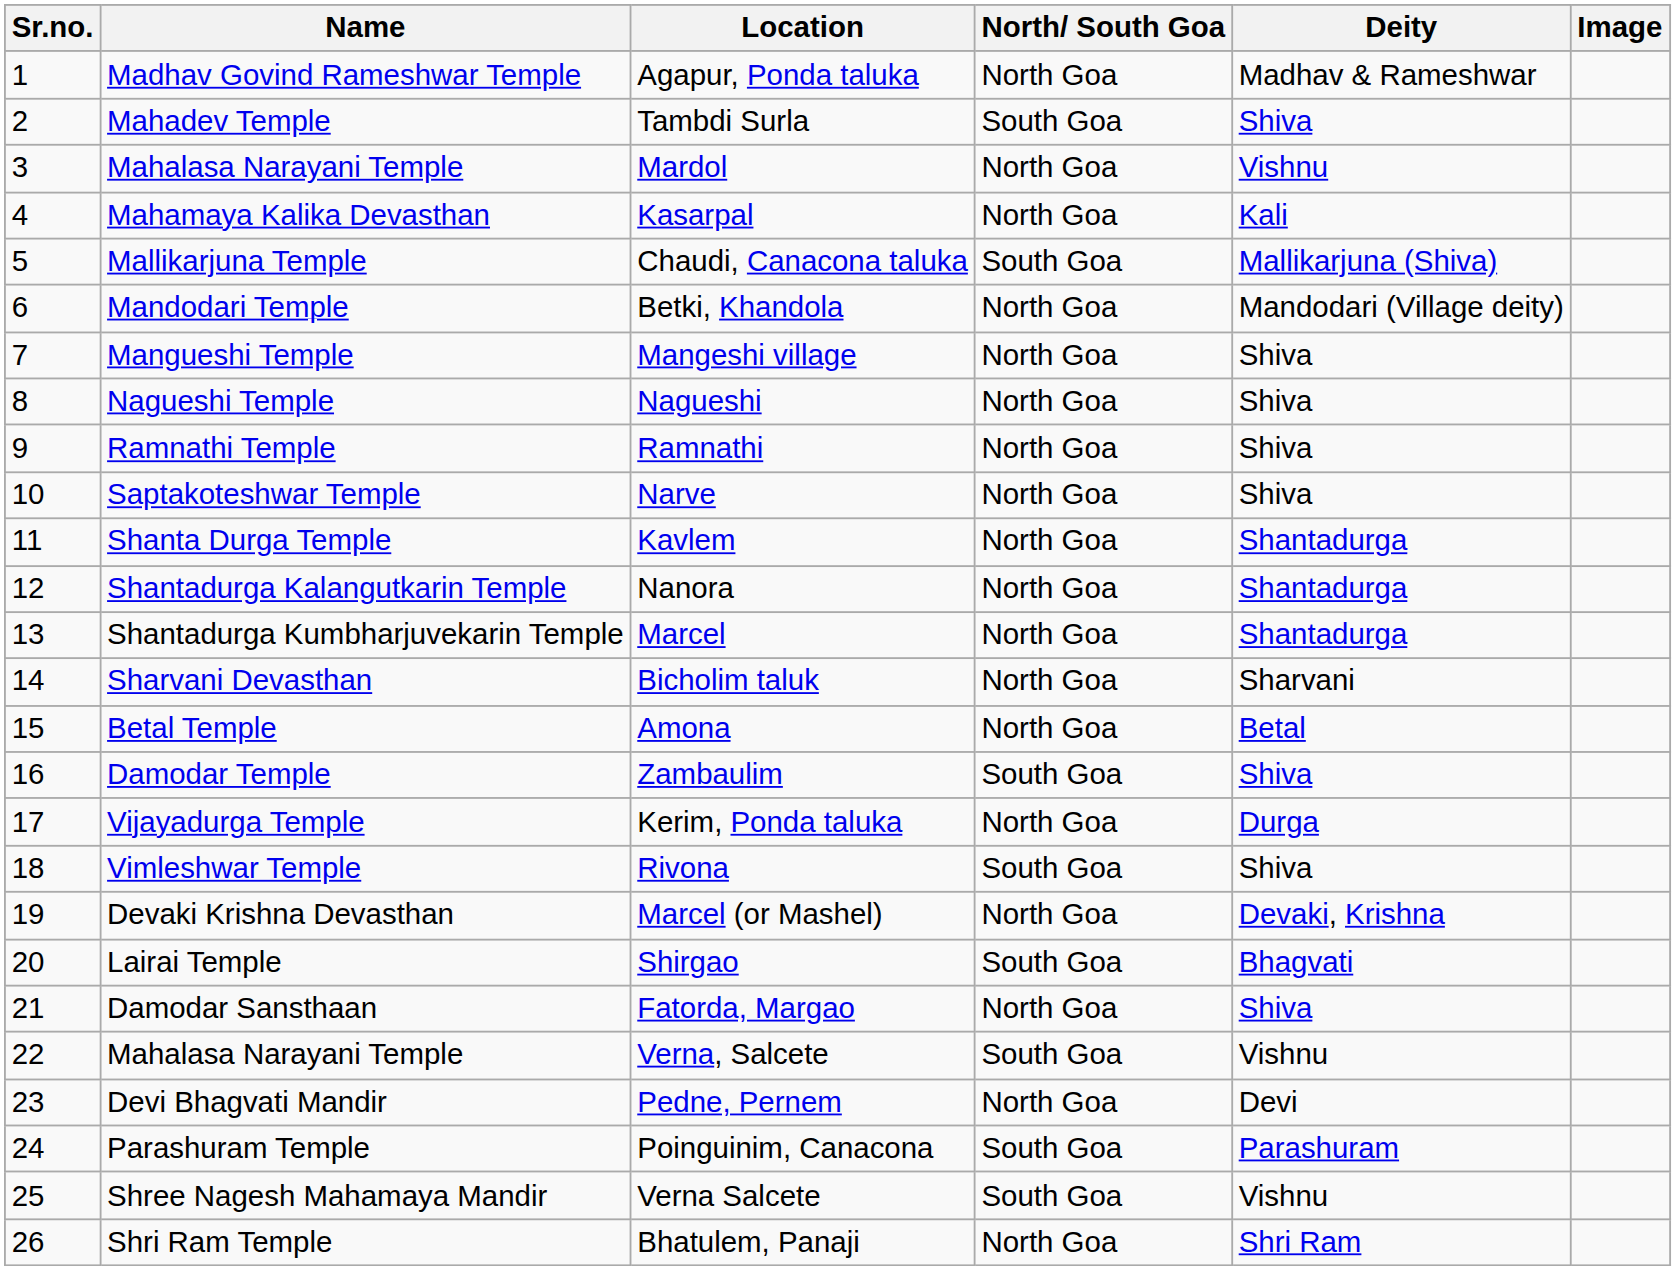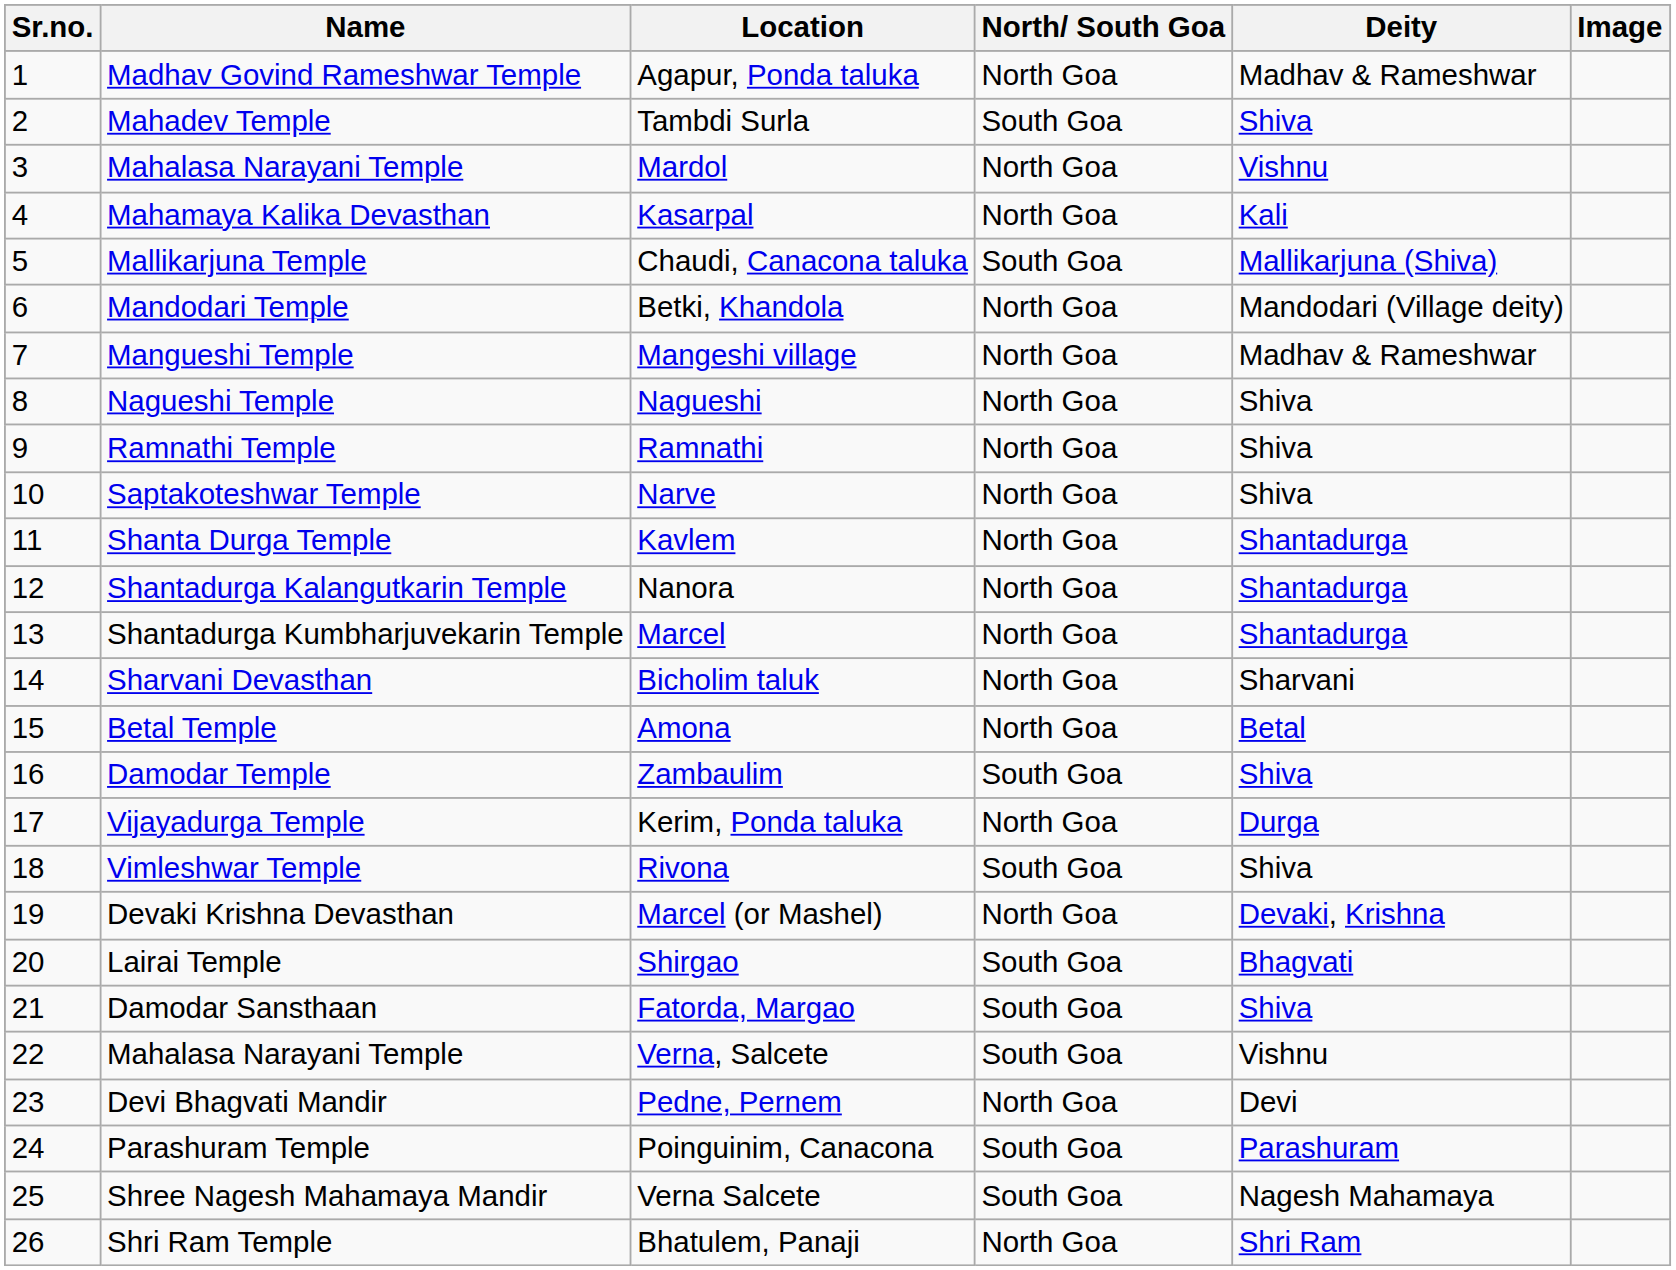 <table class="wikitable sortable">
 <tr>
 <th>Sr.no.</th>
 <th>Name</th>
 <th>Location</th>
 <th>North/ South Goa</th>
 <th>Deity</th>
 <th>Image</th>
 </tr>
 <tr>
 <td>1</td>
 <td><a href='#'>Madhav Govind Rameshwar Temple</a></td>
 <td>Agapur, <a href='#'>Ponda taluka</a></td>
 <td>North Goa</td>
 <td>Madhav & Rameshwar</td>
 <td></td>
 </tr>
 <tr>
 <td>2</td>
 <td><a href='#'>Mahadev Temple</a></td>
 <td>Tambdi Surla</td>
 <td>South Goa</td>
 <td><a href='#'>Shiva</a></td>
 <td></td>
 </tr>
 <tr>
 <td>3</td>
 <td><a href='#'>Mahalasa Narayani Temple</a></td>
 <td><a href='#'>Mardol</a></td>
 <td>North Goa</td>
 <td><a href='#'>Vishnu</a></td>
 <td></td>
 </tr>
 <tr>
 <td>4</td>
 <td><a href='#'>Mahamaya Kalika Devasthan</a></td>
 <td><a href='#'>Kasarpal</a></td>
 <td>North Goa</td>
 <td><a href='#'>Kali</a></td>
 <td></td>
 </tr>
 <tr>
 <td>5</td>
 <td><a href='#'>Mallikarjuna Temple</a></td>
 <td>Chaudi, <a href='#'>Canacona taluka</a></td>
 <td>South Goa</td>
 <td><a href='#'>Mallikarjuna (Shiva)</a></td>
 <td></td>
 </tr>
 <tr>
 <td>6</td>
 <td><a href='#'>Mandodari Temple</a></td>
 <td>Betki, <a href='#'>Khandola</a></td>
 <td>North Goa</td>
 <td>Mandodari (Village deity)</td>
 <td></td>
 </tr>
 <tr>
 <td>7</td>
 <td><a href='#'>Mangueshi Temple</a></td>
 <td><a href='#'>Mangeshi village</a></td>
 <td>North Goa</td>
-<td>Shiva</td>
+<td>Madhav & Rameshwar</td>
 <td></td>
 </tr>
 <tr>
 <td>8</td>
 <td><a href='#'>Nagueshi Temple</a></td>
 <td><a href='#'>Nagueshi</a></td>
 <td>North Goa</td>
 <td>Shiva</td>
 <td></td>
 </tr>
 <tr>
 <td>9</td>
 <td><a href='#'>Ramnathi Temple</a></td>
 <td><a href='#'>Ramnathi</a></td>
 <td>North Goa</td>
 <td>Shiva</td>
 <td></td>
 </tr>
 <tr>
 <td>10</td>
 <td><a href='#'>Saptakoteshwar Temple</a></td>
 <td><a href='#'>Narve</a></td>
 <td>North Goa</td>
 <td>Shiva</td>
 <td></td>
 </tr>
 <tr>
 <td>11</td>
 <td><a href='#'>Shanta Durga Temple</a></td>
 <td><a href='#'>Kavlem</a></td>
 <td>North Goa</td>
 <td><a href='#'>Shantadurga</a></td>
 <td></td>
 </tr>
 <tr>
 <td>12</td>
 <td><a href='#'>Shantadurga Kalangutkarin Temple</a></td>
 <td>Nanora</td>
 <td>North Goa</td>
 <td><a href='#'>Shantadurga</a></td>
 <td></td>
 </tr>
 <tr>
 <td>13</td>
 <td>Shantadurga Kumbharjuvekarin Temple</td>
 <td><a href='#'> Marcel</a></td>
 <td>North Goa</td>
 <td><a href='#'>Shantadurga</a></td>
 <td></td>
 </tr>
 <tr>
 <td>14</td>
 <td><a href='#'>Sharvani Devasthan</a></td>
 <td><a href='#'>Bicholim taluk</a></td>
 <td>North Goa</td>
 <td>Sharvani</td>
 <td></td>
 </tr>
 <tr>
 <td>15</td>
 <td><a href='#'>Betal Temple</a></td>
 <td><a href='#'>Amona</a></td>
 <td>North Goa</td>
 <td><a href='#'>Betal</a></td>
 <td></td>
 </tr>
 <tr>
 <td>16</td>
 <td><a href='#'>Damodar Temple</a></td>
 <td><a href='#'>Zambaulim</a></td>
 <td>South Goa</td>
 <td><a href='#'>Shiva</a></td>
 <td></td>
 </tr>
 <tr>
 <td>17</td>
 <td><a href='#'>Vijayadurga Temple</a></td>
 <td>Kerim, <a href='#'>Ponda taluka</a></td>
 <td>North Goa</td>
 <td><a href='#'>Durga</a></td>
 <td></td>
 </tr>
 <tr>
 <td>18</td>
 <td><a href='#'>Vimleshwar Temple</a></td>
 <td><a href='#'>Rivona</a></td>
 <td>South Goa</td>
 <td>Shiva</td>
 <td></td>
 </tr>
 <tr>
 <td>19</td>
 <td>Devaki Krishna Devasthan</td>
 <td><a href='#'>Marcel</a> (or Mashel)</td>
 <td>North Goa</td>
 <td><a href='#'>Devaki</a>, <a href='#'>Krishna</a></td>
 <td></td>
 </tr>
 <tr>
 <td>20</td>
 <td>Lairai Temple</td>
 <td><a href='#'>Shirgao</a></td>
 <td>South Goa</td>
 <td><a href='#'>Bhagvati</a></td>
 <td></td>
 </tr>
 <tr>
 <td>21</td>
 <td>Damodar Sansthaan</td>
 <td><a href='#'>Fatorda, Margao</a></td>
-<td>North Goa</td>
+<td>South Goa</td>
 <td><a href='#'>Shiva</a></td>
 <td></td>
 </tr>
 <tr>
 <td>22</td>
 <td>Mahalasa Narayani Temple</td>
 <td><a href='#'>Verna</a>, Salcete</td>
 <td>South Goa</td>
 <td>Vishnu</td>
 <td></td>
 </tr>
 <tr>
 <td>23</td>
 <td>Devi Bhagvati Mandir</td>
 <td><a href='#'>Pedne, Pernem</a></td>
 <td>North Goa</td>
 <td>Devi</td>
 <td></td>
 </tr>
 <tr>
 <td>24</td>
 <td>Parashuram Temple</td>
 <td>Poinguinim, Canacona</td>
 <td>South Goa</td>
 <td><a href='#'>Parashuram</a></td>
 <td></td>
 </tr>
 <tr>
 <td>25</td>
 <td>Shree Nagesh Mahamaya Mandir</td>
 <td>Verna Salcete</td>
 <td>South Goa</td>
-<td>Vishnu</td>
+<td>Nagesh Mahamaya</td>
 <td></td>
 </tr>
 <tr>
 <td>26</td>
 <td>Shri Ram Temple</td>
 <td>Bhatulem, Panaji</td>
 <td>North Goa</td>
 <td><a href='#'>Shri Ram</a></td>
 <td></td>
 </tr>
 </table>
